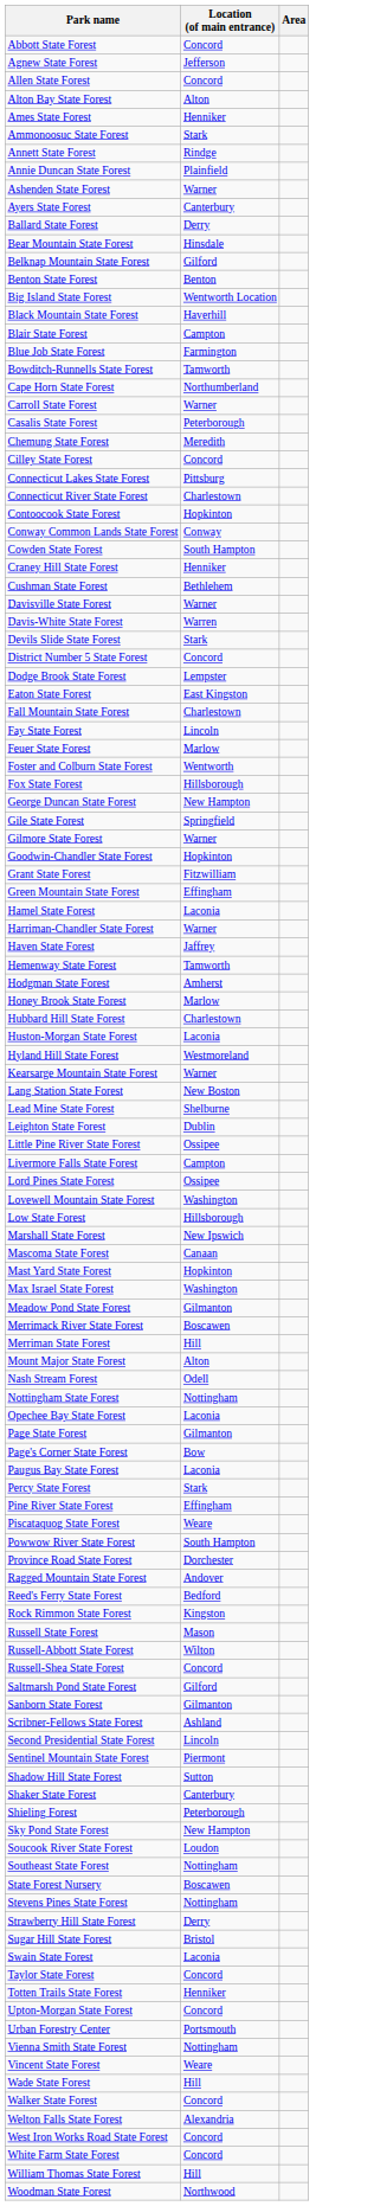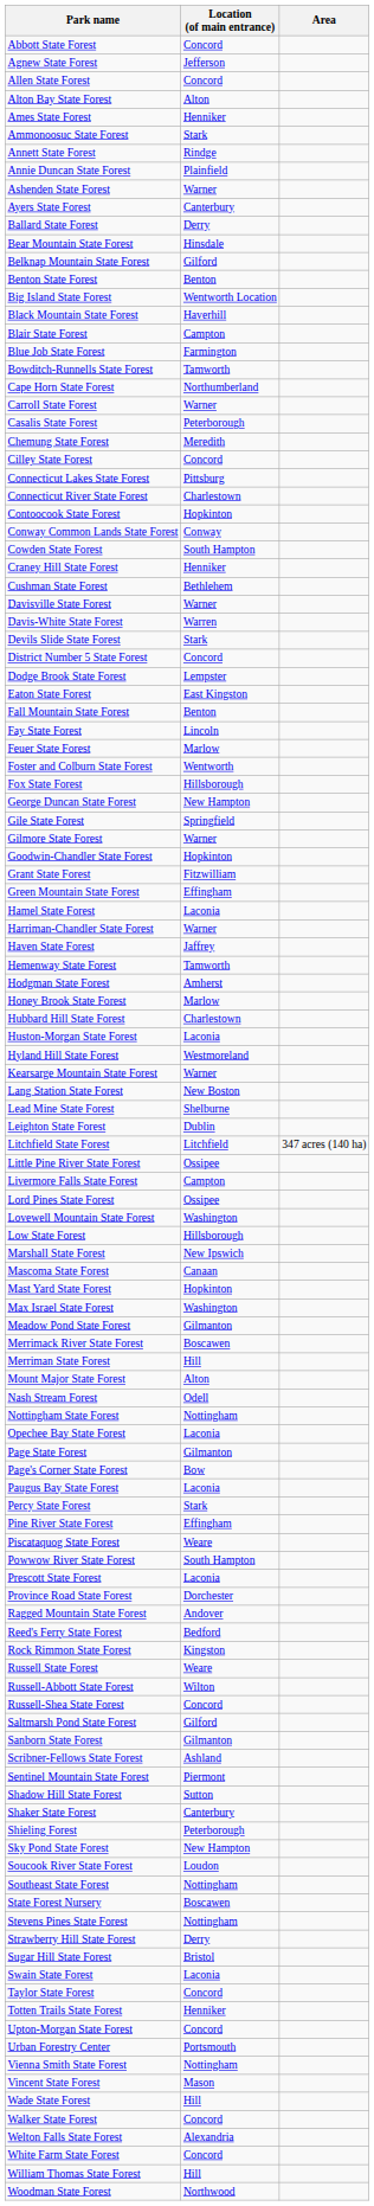 <table class="wikitable sortable">
 <tr>
 <th>Park name</th>
 <th>Location<br>(of main entrance)</th>
 <th>Area</th>
 </tr>
 <tr>
 <td><a href='#'>Abbott State Forest</a></td>
 <td><a href='#'>Concord</a></td>
 <td></td>
 </tr>
 <tr>
 <td><a href='#'>Agnew State Forest</a></td>
 <td><a href='#'>Jefferson</a></td>
 <td></td>
 </tr>
 <tr>
 <td><a href='#'>Allen State Forest</a></td>
 <td><a href='#'>Concord</a></td>
 <td></td>
 </tr>
 <tr>
 <td><a href='#'>Alton Bay State Forest</a></td>
 <td><a href='#'>Alton</a></td>
 <td></td>
 </tr>
 <tr>
 <td><a href='#'>Ames State Forest</a></td>
 <td><a href='#'>Henniker</a></td>
 <td></td>
 </tr>
 <tr>
 <td><a href='#'>Ammonoosuc State Forest</a></td>
 <td><a href='#'>Stark</a></td>
 <td></td>
 </tr>
 <tr>
 <td><a href='#'>Annett State Forest</a></td>
 <td><a href='#'>Rindge</a></td>
 <td></td>
 </tr>
 <tr>
 <td><a href='#'>Annie Duncan State Forest</a></td>
 <td><a href='#'>Plainfield</a></td>
 <td></td>
 </tr>
 <tr>
 <td><a href='#'>Ashenden State Forest</a></td>
 <td><a href='#'>Warner</a></td>
 <td></td>
 </tr>
 <tr>
 <td><a href='#'>Ayers State Forest</a></td>
 <td><a href='#'>Canterbury</a></td>
 <td></td>
 </tr>
 <tr>
 <td><a href='#'>Ballard State Forest</a></td>
 <td><a href='#'>Derry</a></td>
 <td></td>
 </tr>
 <tr>
 <td><a href='#'>Bear Mountain State Forest</a></td>
 <td><a href='#'>Hinsdale</a></td>
 <td></td>
 </tr>
 <tr>
 <td><a href='#'>Belknap Mountain State Forest</a></td>
 <td><a href='#'>Gilford</a></td>
 <td></td>
 </tr>
 <tr>
 <td><a href='#'>Benton State Forest</a></td>
 <td><a href='#'>Benton</a></td>
 <td></td>
 </tr>
 <tr>
 <td><a href='#'>Big Island State Forest</a></td>
 <td><a href='#'>Wentworth Location</a></td>
 <td></td>
 </tr>
 <tr>
 <td><a href='#'>Black Mountain State Forest</a></td>
 <td><a href='#'>Haverhill</a></td>
 <td></td>
 </tr>
 <tr>
 <td><a href='#'>Blair State Forest</a></td>
 <td><a href='#'>Campton</a></td>
 <td></td>
 </tr>
 <tr>
 <td><a href='#'>Blue Job State Forest</a></td>
 <td><a href='#'>Farmington</a></td>
 <td></td>
 </tr>
 <tr>
 <td><a href='#'>Bowditch-Runnells State Forest</a></td>
 <td><a href='#'>Tamworth</a></td>
 <td></td>
 </tr>
 <tr>
 <td><a href='#'>Cape Horn State Forest</a></td>
 <td><a href='#'>Northumberland</a></td>
 <td></td>
 </tr>
 <tr>
 <td><a href='#'>Carroll State Forest</a></td>
 <td><a href='#'>Warner</a></td>
 <td></td>
 </tr>
 <tr>
 <td><a href='#'>Casalis State Forest</a></td>
 <td><a href='#'>Peterborough</a></td>
 <td></td>
 </tr>
 <tr>
 <td><a href='#'>Chemung State Forest</a></td>
 <td><a href='#'>Meredith</a></td>
 <td></td>
 </tr>
 <tr>
 <td><a href='#'>Cilley State Forest</a></td>
 <td><a href='#'>Concord</a></td>
 <td></td>
 </tr>
 <tr>
 <td><a href='#'>Connecticut Lakes State Forest</a></td>
 <td><a href='#'>Pittsburg</a></td>
 <td></td>
 </tr>
 <tr>
 <td><a href='#'>Connecticut River State Forest</a></td>
 <td><a href='#'>Charlestown</a></td>
 <td></td>
 </tr>
 <tr>
 <td><a href='#'>Contoocook State Forest</a></td>
 <td><a href='#'>Hopkinton</a></td>
 <td></td>
 </tr>
 <tr>
 <td><a href='#'>Conway Common Lands State Forest</a></td>
 <td><a href='#'>Conway</a></td>
 <td></td>
 </tr>
 <tr>
 <td><a href='#'>Cowden State Forest</a></td>
 <td><a href='#'>South Hampton</a></td>
 <td></td>
 </tr>
 <tr>
 <td><a href='#'>Craney Hill State Forest</a></td>
 <td><a href='#'>Henniker</a></td>
 <td></td>
 </tr>
 <tr>
 <td><a href='#'>Cushman State Forest</a></td>
 <td><a href='#'>Bethlehem</a></td>
 <td></td>
 </tr>
 <tr>
 <td><a href='#'>Davisville State Forest</a></td>
 <td><a href='#'>Warner</a></td>
 <td></td>
 </tr>
 <tr>
 <td><a href='#'>Davis-White State Forest</a></td>
 <td><a href='#'>Warren</a></td>
 <td></td>
 </tr>
 <tr>
 <td><a href='#'>Devils Slide State Forest</a></td>
 <td><a href='#'>Stark</a></td>
 <td></td>
 </tr>
 <tr>
 <td><a href='#'>District Number 5 State Forest</a></td>
 <td><a href='#'>Concord</a></td>
 <td></td>
 </tr>
 <tr>
 <td><a href='#'>Dodge Brook State Forest</a></td>
 <td><a href='#'>Lempster</a></td>
 <td></td>
 </tr>
 <tr>
 <td><a href='#'>Eaton State Forest</a></td>
 <td><a href='#'>East Kingston</a></td>
 <td></td>
 </tr>
 <tr>
 <td><a href='#'>Fall Mountain State Forest</a></td>
-<td><a href='#'>Charlestown</a></td>
+<td><a href='#'>Benton</a></td>
 <td></td>
 </tr>
 <tr>
 <td><a href='#'>Fay State Forest</a></td>
 <td><a href='#'>Lincoln</a></td>
 <td></td>
 </tr>
 <tr>
 <td><a href='#'>Feuer State Forest</a></td>
 <td><a href='#'>Marlow</a></td>
 <td></td>
 </tr>
 <tr>
 <td><a href='#'>Foster and Colburn State Forest</a></td>
 <td><a href='#'>Wentworth</a></td>
 <td></td>
 </tr>
 <tr>
 <td><a href='#'>Fox State Forest</a></td>
 <td><a href='#'>Hillsborough</a></td>
 <td></td>
 </tr>
 <tr>
 <td><a href='#'>George Duncan State Forest</a></td>
 <td><a href='#'>New Hampton</a></td>
 <td></td>
 </tr>
 <tr>
 <td><a href='#'>Gile State Forest</a></td>
 <td><a href='#'>Springfield</a></td>
 <td></td>
 </tr>
 <tr>
 <td><a href='#'>Gilmore State Forest</a></td>
 <td><a href='#'>Warner</a></td>
 <td></td>
 </tr>
 <tr>
 <td><a href='#'>Goodwin-Chandler State Forest</a></td>
 <td><a href='#'>Hopkinton</a></td>
 <td></td>
 </tr>
 <tr>
 <td><a href='#'>Grant State Forest</a></td>
 <td><a href='#'>Fitzwilliam</a></td>
 <td></td>
 </tr>
 <tr>
 <td><a href='#'>Green Mountain State Forest</a></td>
 <td><a href='#'>Effingham</a></td>
 <td></td>
 </tr>
 <tr>
 <td><a href='#'>Hamel State Forest</a></td>
 <td><a href='#'>Laconia</a></td>
 <td></td>
 </tr>
 <tr>
 <td><a href='#'>Harriman-Chandler State Forest</a></td>
 <td><a href='#'>Warner</a></td>
 <td></td>
 </tr>
 <tr>
 <td><a href='#'>Haven State Forest</a></td>
 <td><a href='#'>Jaffrey</a></td>
 <td></td>
 </tr>
 <tr>
 <td><a href='#'>Hemenway State Forest</a></td>
 <td><a href='#'>Tamworth</a></td>
 <td></td>
 </tr>
 <tr>
 <td><a href='#'>Hodgman State Forest</a></td>
 <td><a href='#'>Amherst</a></td>
 <td></td>
 </tr>
 <tr>
 <td><a href='#'>Honey Brook State Forest</a></td>
 <td><a href='#'>Marlow</a></td>
 <td></td>
 </tr>
 <tr>
 <td><a href='#'>Hubbard Hill State Forest</a></td>
 <td><a href='#'>Charlestown</a></td>
 <td></td>
 </tr>
 <tr>
 <td><a href='#'>Huston-Morgan State Forest</a></td>
 <td><a href='#'>Laconia</a></td>
 <td></td>
 </tr>
 <tr>
 <td><a href='#'>Hyland Hill State Forest</a></td>
 <td><a href='#'>Westmoreland</a></td>
 <td></td>
 </tr>
 <tr>
 <td><a href='#'>Kearsarge Mountain State Forest</a></td>
 <td><a href='#'>Warner</a></td>
 <td></td>
 </tr>
 <tr>
 <td><a href='#'>Lang Station State Forest</a></td>
 <td><a href='#'>New Boston</a></td>
 <td></td>
 </tr>
 <tr>
 <td><a href='#'>Lead Mine State Forest</a></td>
 <td><a href='#'>Shelburne</a></td>
 <td></td>
 </tr>
 <tr>
 <td><a href='#'>Leighton State Forest</a></td>
 <td><a href='#'>Dublin</a></td>
 <td></td>
 </tr>
 <tr>
+<td><a href='#'>Litchfield State Forest</a></td>
+<td><a href='#'>Litchfield</a></td>
+<td>347 acres (140 ha)</td>
+</tr>
+<tr>
 <td><a href='#'>Little Pine River State Forest</a></td>
 <td><a href='#'>Ossipee</a></td>
 <td></td>
 </tr>
 <tr>
 <td><a href='#'>Livermore Falls State Forest</a></td>
 <td><a href='#'>Campton</a></td>
 <td></td>
 </tr>
 <tr>
 <td><a href='#'>Lord Pines State Forest</a></td>
 <td><a href='#'>Ossipee</a></td>
 <td></td>
 </tr>
 <tr>
 <td><a href='#'>Lovewell Mountain State Forest</a></td>
 <td><a href='#'>Washington</a></td>
 <td></td>
 </tr>
 <tr>
 <td><a href='#'>Low State Forest</a></td>
 <td><a href='#'>Hillsborough</a></td>
 <td></td>
 </tr>
 <tr>
 <td><a href='#'>Marshall State Forest</a></td>
 <td><a href='#'>New Ipswich</a></td>
 <td></td>
 </tr>
 <tr>
 <td><a href='#'>Mascoma State Forest</a></td>
 <td><a href='#'>Canaan</a></td>
 <td></td>
 </tr>
 <tr>
 <td><a href='#'>Mast Yard State Forest</a></td>
 <td><a href='#'>Hopkinton</a></td>
 <td></td>
 </tr>
 <tr>
 <td><a href='#'>Max Israel State Forest</a></td>
 <td><a href='#'>Washington</a></td>
 <td></td>
 </tr>
 <tr>
 <td><a href='#'>Meadow Pond State Forest</a></td>
 <td><a href='#'>Gilmanton</a></td>
 <td></td>
 </tr>
 <tr>
 <td><a href='#'>Merrimack River State Forest</a></td>
 <td><a href='#'>Boscawen</a></td>
 <td></td>
 </tr>
 <tr>
 <td><a href='#'>Merriman State Forest</a></td>
 <td><a href='#'>Hill</a></td>
 <td></td>
 </tr>
 <tr>
 <td><a href='#'>Mount Major State Forest</a></td>
 <td><a href='#'>Alton</a></td>
 <td></td>
 </tr>
 <tr>
 <td><a href='#'>Nash Stream Forest</a></td>
 <td><a href='#'>Odell</a></td>
 <td></td>
 </tr>
 <tr>
 <td><a href='#'>Nottingham State Forest</a></td>
 <td><a href='#'>Nottingham</a></td>
 <td></td>
 </tr>
 <tr>
 <td><a href='#'>Opechee Bay State Forest</a></td>
 <td><a href='#'>Laconia</a></td>
 <td></td>
 </tr>
 <tr>
 <td><a href='#'>Page State Forest</a></td>
 <td><a href='#'>Gilmanton</a></td>
 <td></td>
 </tr>
 <tr>
 <td><a href='#'>Page's Corner State Forest</a></td>
 <td><a href='#'>Bow</a></td>
 <td></td>
 </tr>
 <tr>
 <td><a href='#'>Paugus Bay State Forest</a></td>
 <td><a href='#'>Laconia</a></td>
 <td></td>
 </tr>
 <tr>
 <td><a href='#'>Percy State Forest</a></td>
 <td><a href='#'>Stark</a></td>
 <td></td>
 </tr>
 <tr>
 <td><a href='#'>Pine River State Forest</a></td>
 <td><a href='#'>Effingham</a></td>
 <td></td>
 </tr>
 <tr>
 <td><a href='#'>Piscataquog State Forest</a></td>
 <td><a href='#'>Weare</a></td>
 <td></td>
 </tr>
 <tr>
 <td><a href='#'>Powwow River State Forest</a></td>
 <td><a href='#'>South Hampton</a></td>
 <td></td>
 </tr>
 <tr>
+<td><a href='#'>Prescott State Forest</a></td>
+<td><a href='#'>Laconia</a></td>
+<td></td>
+</tr>
+<tr>
 <td><a href='#'>Province Road State Forest</a></td>
 <td><a href='#'>Dorchester</a></td>
 <td></td>
 </tr>
 <tr>
 <td><a href='#'>Ragged Mountain State Forest</a></td>
 <td><a href='#'>Andover</a></td>
 <td></td>
 </tr>
 <tr>
 <td><a href='#'>Reed's Ferry State Forest</a></td>
 <td><a href='#'>Bedford</a></td>
 <td></td>
 </tr>
 <tr>
 <td><a href='#'>Rock Rimmon State Forest</a></td>
 <td><a href='#'>Kingston</a></td>
 <td></td>
 </tr>
 <tr>
 <td><a href='#'>Russell State Forest</a></td>
-<td><a href='#'>Mason</a></td>
+<td><a href='#'>Weare</a></td>
 <td></td>
 </tr>
 <tr>
 <td><a href='#'>Russell-Abbott State Forest</a></td>
 <td><a href='#'>Wilton</a></td>
 <td></td>
 </tr>
 <tr>
 <td><a href='#'>Russell-Shea State Forest</a></td>
 <td><a href='#'>Concord</a></td>
 <td></td>
 </tr>
 <tr>
 <td><a href='#'>Saltmarsh Pond State Forest</a></td>
 <td><a href='#'>Gilford</a></td>
 <td></td>
 </tr>
 <tr>
 <td><a href='#'>Sanborn State Forest</a></td>
 <td><a href='#'>Gilmanton</a></td>
 <td></td>
 </tr>
 <tr>
 <td><a href='#'>Scribner-Fellows State Forest</a></td>
 <td><a href='#'>Ashland</a></td>
-<td></td>
-</tr>
-<tr>
-<td><a href='#'>Second Presidential State Forest</a></td>
-<td><a href='#'>Lincoln</a></td>
 <td></td>
 </tr>
 <tr>
 <td><a href='#'>Sentinel Mountain State Forest</a></td>
 <td><a href='#'>Piermont</a></td>
 <td></td>
 </tr>
 <tr>
 <td><a href='#'>Shadow Hill State Forest</a></td>
 <td><a href='#'>Sutton</a></td>
 <td></td>
 </tr>
 <tr>
 <td><a href='#'>Shaker State Forest</a></td>
 <td><a href='#'>Canterbury</a></td>
 <td></td>
 </tr>
 <tr>
 <td><a href='#'>Shieling Forest</a></td>
 <td><a href='#'>Peterborough</a></td>
 <td></td>
 </tr>
 <tr>
 <td><a href='#'>Sky Pond State Forest</a></td>
 <td><a href='#'>New Hampton</a></td>
 <td></td>
 </tr>
 <tr>
 <td><a href='#'>Soucook River State Forest</a></td>
 <td><a href='#'>Loudon</a></td>
 <td></td>
 </tr>
 <tr>
 <td><a href='#'>Southeast State Forest</a></td>
 <td><a href='#'>Nottingham</a></td>
 <td></td>
 </tr>
 <tr>
 <td><a href='#'>State Forest Nursery</a></td>
 <td><a href='#'>Boscawen</a></td>
 <td></td>
 </tr>
 <tr>
 <td><a href='#'>Stevens Pines State Forest</a></td>
 <td><a href='#'>Nottingham</a></td>
 <td></td>
 </tr>
 <tr>
 <td><a href='#'>Strawberry Hill State Forest</a></td>
 <td><a href='#'>Derry</a></td>
 <td></td>
 </tr>
 <tr>
 <td><a href='#'>Sugar Hill State Forest</a></td>
 <td><a href='#'>Bristol</a></td>
 <td></td>
 </tr>
 <tr>
 <td><a href='#'>Swain State Forest</a></td>
 <td><a href='#'>Laconia</a></td>
 <td></td>
 </tr>
 <tr>
 <td><a href='#'>Taylor State Forest</a></td>
 <td><a href='#'>Concord</a></td>
 <td></td>
 </tr>
 <tr>
 <td><a href='#'>Totten Trails State Forest</a></td>
 <td><a href='#'>Henniker</a></td>
 <td></td>
 </tr>
 <tr>
 <td><a href='#'>Upton-Morgan State Forest</a></td>
 <td><a href='#'>Concord</a></td>
 <td></td>
 </tr>
 <tr>
 <td><a href='#'>Urban Forestry Center</a></td>
 <td><a href='#'>Portsmouth</a></td>
 <td></td>
 </tr>
 <tr>
 <td><a href='#'>Vienna Smith State Forest</a></td>
 <td><a href='#'>Nottingham</a></td>
 <td></td>
 </tr>
 <tr>
 <td><a href='#'>Vincent State Forest</a></td>
-<td><a href='#'>Weare</a></td>
+<td><a href='#'>Mason</a></td>
 <td></td>
 </tr>
 <tr>
 <td><a href='#'>Wade State Forest</a></td>
 <td><a href='#'>Hill</a></td>
 <td></td>
 </tr>
 <tr>
 <td><a href='#'>Walker State Forest</a></td>
 <td><a href='#'>Concord</a></td>
 <td></td>
 </tr>
 <tr>
 <td><a href='#'>Welton Falls State Forest</a></td>
 <td><a href='#'>Alexandria</a></td>
 <td></td>
 </tr>
 <tr>
-<td><a href='#'>West Iron Works Road State Forest</a></td>
-<td><a href='#'>Concord</a></td>
-<td></td>
-</tr>
-<tr>
 <td><a href='#'>White Farm State Forest</a></td>
 <td><a href='#'>Concord</a></td>
 <td></td>
 </tr>
 <tr>
 <td><a href='#'>William Thomas State Forest</a></td>
 <td><a href='#'>Hill</a></td>
 <td></td>
 </tr>
 <tr>
 <td><a href='#'>Woodman State Forest</a></td>
 <td><a href='#'>Northwood</a></td>
 <td></td>
 </tr>
 </table>
